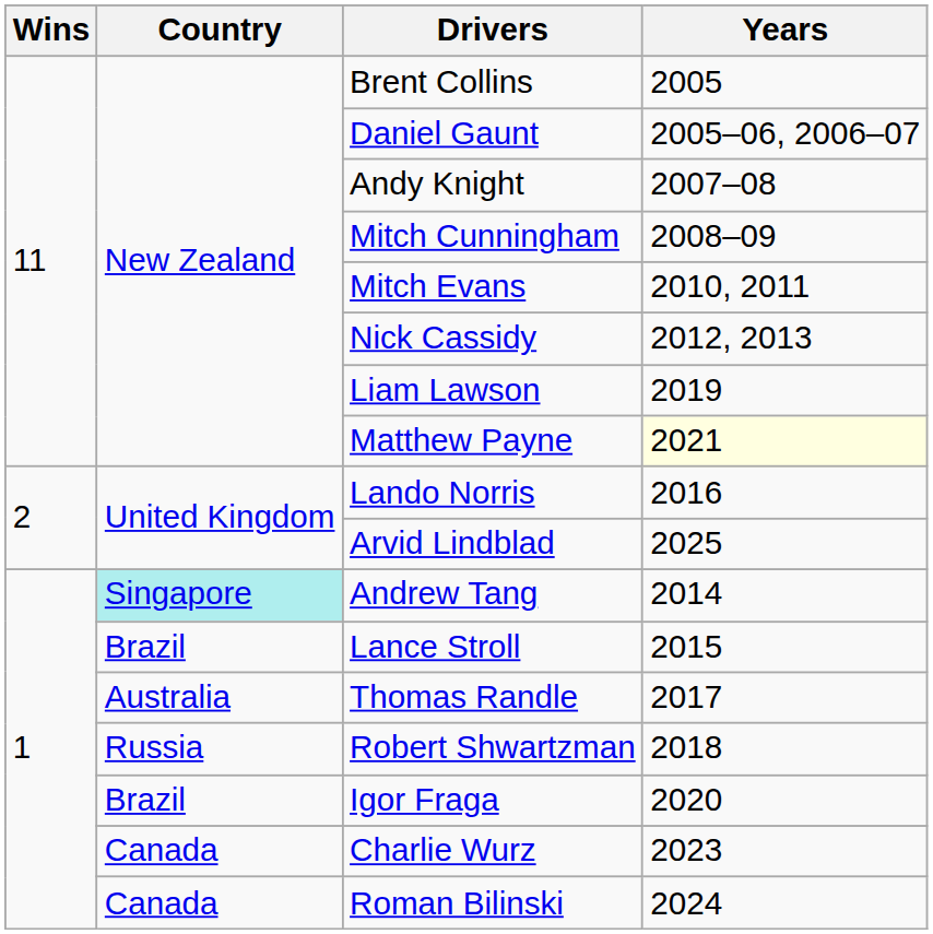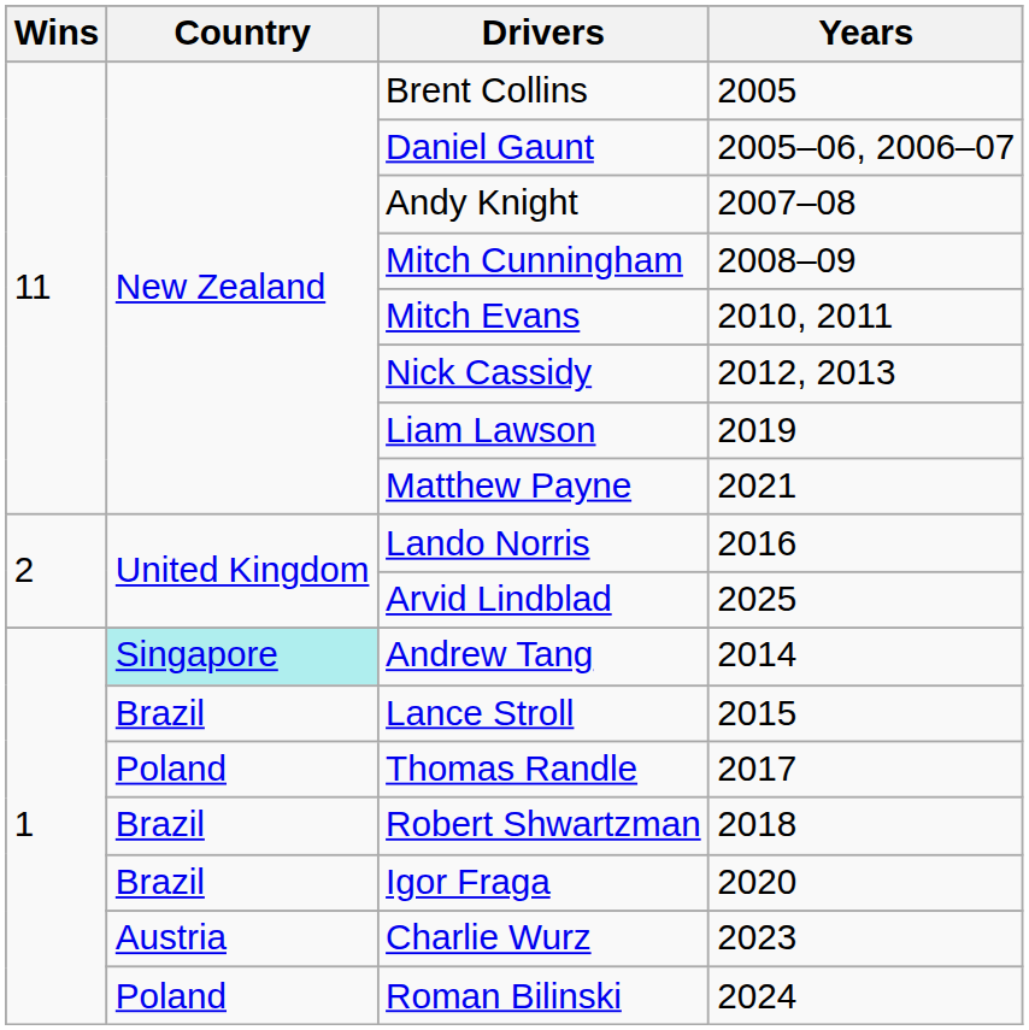 <table class="wikitable">
 <tr>
 <th>Wins</th>
 <th>Country</th>
 <th>Drivers</th>
 <th>Years</th>
 </tr>
 <tr>
 <td rowspan="8">11</td>
 <td rowspan="8"> <a href='#'>New Zealand</a></td>
 <td>Brent Collins</td>
 <td>2005</td>
 </tr>
 <tr>
 <td><a href='#'>Daniel Gaunt</a></td>
 <td>2005–06, 2006–07</td>
 </tr>
 <tr>
 <td>Andy Knight</td>
 <td>2007–08</td>
 </tr>
 <tr>
 <td><a href='#'>Mitch Cunningham</a></td>
 <td>2008–09</td>
 </tr>
 <tr>
 <td><a href='#'>Mitch Evans</a></td>
 <td>2010, 2011</td>
 </tr>
 <tr>
 <td><a href='#'>Nick Cassidy</a></td>
 <td>2012, 2013</td>
 </tr>
 <tr>
 <td><a href='#'>Liam Lawson</a></td>
 <td>2019</td>
 </tr>
 <tr>
 <td><a href='#'>Matthew Payne</a></td>
-<td style="background: lightyellow;">2021</td>
+<td>2021</td>
 </tr>
 <tr>
 <td rowspan=2>2</td>
 <td rowspan=2> <a href='#'>United Kingdom</a></td>
 <td><a href='#'>Lando Norris</a></td>
 <td>2016</td>
 </tr>
 <tr>
 <td><a href='#'>Arvid Lindblad</a></td>
 <td>2025</td>
 </tr>
 <tr>
 <td rowspan=7>1</td>
 <td style="background: paleturquoise;"> <a href='#'>Singapore</a></td>
 <td><a href='#'>Andrew Tang</a></td>
 <td>2014</td>
 </tr>
 <tr>
 <td> <a href='#'>Brazil</a></td>
 <td><a href='#'>Lance Stroll</a></td>
 <td>2015</td>
 </tr>
 <tr>
-<td> <a href='#'>Australia</a></td>
+<td> <a href='#'>Poland</a></td>
 <td><a href='#'>Thomas Randle</a></td>
 <td>2017</td>
 </tr>
 <tr>
-<td> <a href='#'>Russia</a></td>
+<td> <a href='#'>Brazil</a></td>
 <td><a href='#'>Robert Shwartzman</a></td>
 <td>2018</td>
 </tr>
 <tr>
 <td> <a href='#'>Brazil</a></td>
 <td><a href='#'>Igor Fraga</a></td>
 <td>2020</td>
 </tr>
 <tr>
-<td> <a href='#'>Canada</a></td>
+<td> <a href='#'>Austria</a></td>
 <td><a href='#'>Charlie Wurz</a></td>
 <td>2023</td>
 </tr>
 <tr>
-<td> <a href='#'>Canada</a></td>
+<td> <a href='#'>Poland</a></td>
 <td><a href='#'>Roman Bilinski</a></td>
 <td>2024</td>
 </tr>
 </table>
